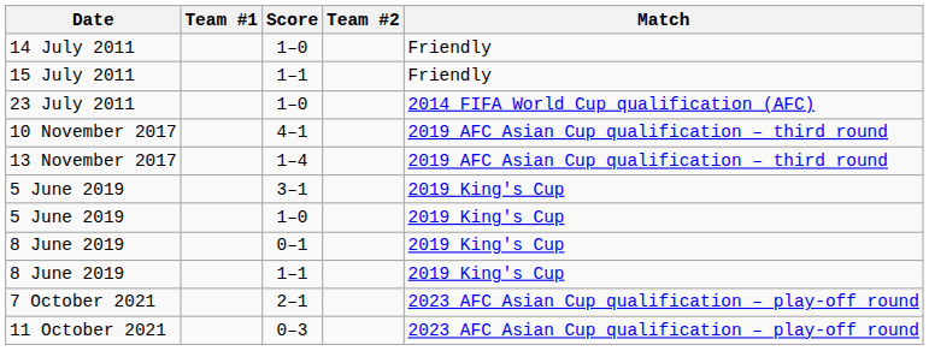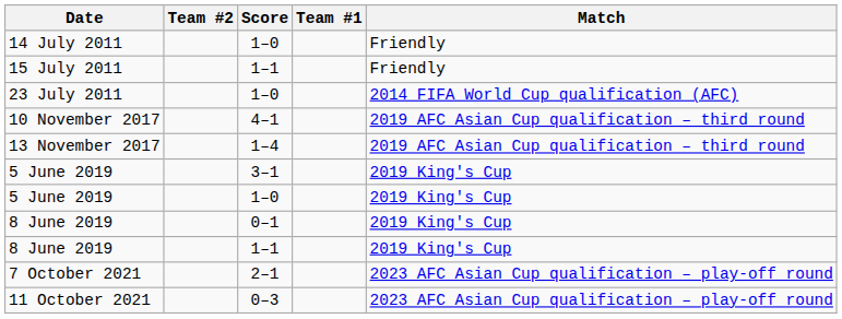 <table class="wikitable">
 <tr>
 <th>Date</th>
+<th>Team #2</th>
+<th>Score</th>
 <th>Team #1</th>
-<th>Score</th>
-<th>Team #2</th>
 <th>Match</th>
 </tr>
 <tr>
 <td>14 July 2011</td>
 <td></td>
 <td style="text-align:center;">1–0</td>
 <td></td>
 <td>Friendly</td>
 </tr>
 <tr>
 <td>15 July 2011</td>
 <td></td>
 <td style="text-align:center;">1–1</td>
 <td></td>
 <td>Friendly</td>
 </tr>
 <tr>
 <td>23 July 2011</td>
 <td></td>
 <td style="text-align:center;">1–0</td>
 <td></td>
 <td><a href='#'>2014 FIFA World Cup qualification (AFC)</a></td>
 </tr>
 <tr>
 <td>10 November 2017</td>
 <td></td>
 <td style="text-align:center;">4–1</td>
 <td></td>
 <td><a href='#'>2019 AFC Asian Cup qualification – third round</a></td>
 </tr>
 <tr>
 <td>13 November 2017</td>
 <td></td>
 <td style="text-align:center;">1–4</td>
 <td></td>
 <td><a href='#'>2019 AFC Asian Cup qualification – third round</a></td>
 </tr>
 <tr>
 <td>5 June 2019</td>
 <td></td>
 <td style="text-align:center;">3–1</td>
 <td></td>
 <td><a href='#'>2019 King's Cup</a></td>
 </tr>
 <tr>
 <td>5 June 2019</td>
 <td></td>
 <td style="text-align:center;">1–0</td>
 <td></td>
 <td><a href='#'>2019 King's Cup</a></td>
 </tr>
 <tr>
 <td>8 June 2019</td>
 <td></td>
 <td style="text-align:center;">0–1</td>
 <td></td>
 <td><a href='#'>2019 King's Cup</a></td>
 </tr>
 <tr>
 <td>8 June 2019</td>
 <td></td>
 <td style="text-align:center;">1–1 <br> <strong></strong></td>
 <td></td>
 <td><a href='#'>2019 King's Cup</a></td>
 </tr>
 <tr>
 <td>7 October 2021</td>
 <td></td>
 <td style="text-align:center;">2–1</td>
 <td></td>
 <td><a href='#'>2023 AFC Asian Cup qualification – play-off round</a></td>
 </tr>
 <tr>
 <td>11 October 2021</td>
 <td></td>
 <td style="text-align:center;">0–3</td>
 <td></td>
 <td><a href='#'>2023 AFC Asian Cup qualification – play-off round</a></td>
 </tr>
 </table>
